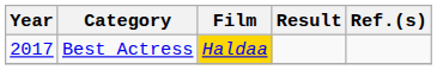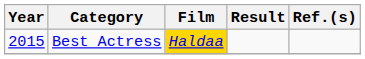 <table class="wikitable sortable">
 <tr style="text-align:center;">
 <th>Year</th>
 <th>Category</th>
 <th>Film</th>
 <th>Result</th>
 <th>Ref.(s)</th>
 </tr>
 <tr>
-<td><a href='#'>2017</a></td>
+<td><a href='#'>2015</a></td>
 <td><a href='#'>Best Actress</a></td>
 <td style="background: gold;"><em><a href='#'>Haldaa</a></em></td>
 <td></td>
 <td></td>
 </tr>
 <tr>
 </tr>
 </table>
